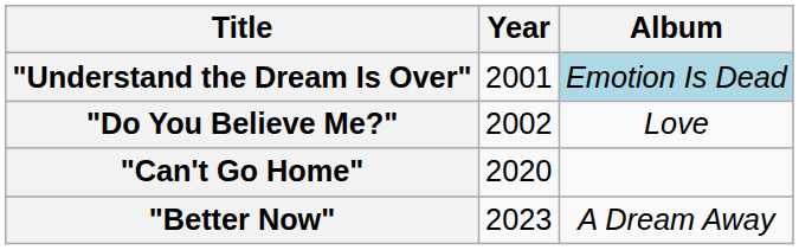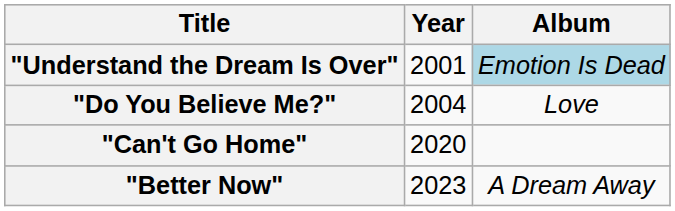 <table class="wikitable plainrowheaders" style="text-align:center;">
 <tr>
 <th scope="col">Title</th>
 <th scope="col">Year</th>
 <th scope="col">Album</th>
 </tr>
 <tr>
 <th scope="row">"Understand the Dream Is Over"</th>
 <td>2001</td>
 <td style="background: lightblue;"><em>Emotion Is Dead</em></td>
 </tr>
 <tr>
 <th scope="row">"Do You Believe Me?"</th>
-<td>2002</td>
+<td>2004</td>
 <td><em>Love</em></td>
 </tr>
 <tr>
 <th scope="row">"Can't Go Home"</th>
 <td>2020</td>
 <td></td>
 </tr>
 <tr>
 <th scope="row">"Better Now"</th>
 <td>2023</td>
 <td><em>A Dream Away</em></td>
 </tr>
 </table>
